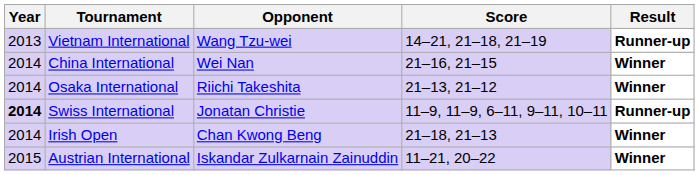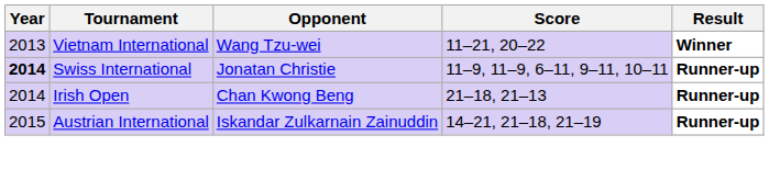 <table class="sortable wikitable" style="font-size: 90%">
 <tr>
 <th>Year</th>
 <th>Tournament</th>
 <th>Opponent</th>
 <th>Score</th>
 <th>Result</th>
 </tr>
 <tr style="background:#D8CEF6">
 <td align="center">2013</td>
 <td align="left"><a href='#'>Vietnam International</a></td>
 <td align="left"> <a href='#'>Wang Tzu-wei</a></td>
-<td align="left">14–21, 21–18, 21–19</td>
-<td style="text-align:left; background:white"> <strong>Runner-up</strong></td>
-</tr>
-<tr style="background:#D8CEF6">
-<td align="center">2014</td>
-<td align="left"><a href='#'>China International</a></td>
-<td align="left"> <a href='#'>Wei Nan</a></td>
-<td align="left">21–16, 21–15</td>
-<td style="text-align:left; background:white"> <strong>Winner</strong></td>
-</tr>
-<tr style="background:#D8CEF6">
-<td align="center">2014</td>
-<td align="left"><a href='#'>Osaka International</a></td>
-<td align="left"> <a href='#'>Riichi Takeshita</a></td>
-<td align="left">21–13, 21–12</td>
+<td align="left">11–21, 20–22</td>
 <td style="text-align:left; background:white"> <strong>Winner</strong></td>
 </tr>
 <tr style="background:#D8CEF6">
 <td align="center"><strong>2014</strong></td>
 <td align="left"><a href='#'>Swiss International</a></td>
 <td align="left"> <a href='#'>Jonatan Christie</a></td>
 <td align="left">11–9, 11–9, 6–11, 9–11, 10–11</td>
 <td style="text-align:left; background:white"> <strong>Runner-up</strong></td>
 </tr>
 <tr style="background:#D8CEF6">
 <td align="center">2014</td>
 <td align="left"><a href='#'>Irish Open</a></td>
 <td align="left"> <a href='#'>Chan Kwong Beng</a></td>
 <td align="left">21–18, 21–13</td>
-<td style="text-align:left; background:white"> <strong>Winner</strong></td>
+<td style="text-align:left; background:white"> <strong>Runner-up</strong></td>
 </tr>
 <tr style="background:#D8CEF6">
 <td align="center">2015</td>
 <td align="left"><a href='#'>Austrian International</a></td>
 <td align="left"> <a href='#'>Iskandar Zulkarnain Zainuddin</a></td>
-<td align="left">11–21, 20–22</td>
-<td style="text-align:left; background:white"> <strong>Winner</strong></td>
+<td align="left">14–21, 21–18, 21–19</td>
+<td style="text-align:left; background:white"> <strong>Runner-up</strong></td>
 </tr>
 </table>
